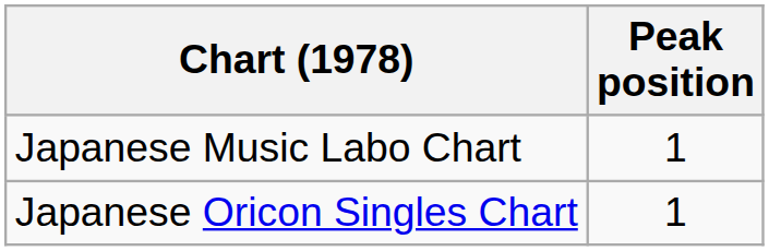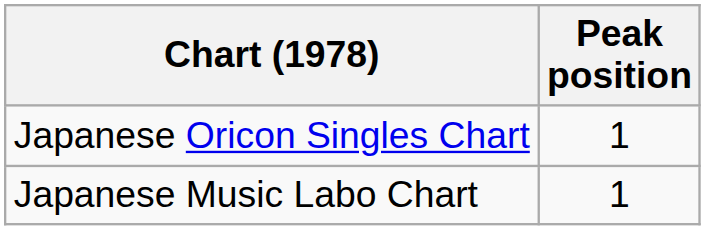 <table class="wikitable">
 <tr>
 <th>Chart (1978)</th>
 <th>Peak<br>position</th>
 </tr>
 <tr>
+<td>Japanese <a href='#'>Oricon Singles Chart</a></td>
+<td align="center">1</td>
+</tr>
+<tr>
 <td>Japanese Music Labo Chart</td>
 <td align="center">1</td>
 </tr>
-<tr>
-<td>Japanese <a href='#'>Oricon Singles Chart</a></td>
-<td align="center">1</td>
-</tr>
 </table>
